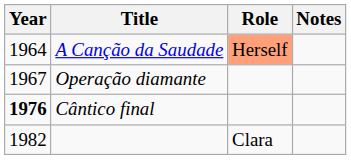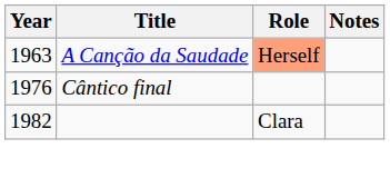 <table class="wikitable sortable">
 <tr>
 <th>Year</th>
 <th>Title</th>
 <th>Role</th>
 <th class="unsortable">Notes</th>
 </tr>
 <tr>
-<td>1964</td>
+<td>1963</td>
 <td><em><a href='#'>A Canção da Saudade</a></em></td>
 <td style="background: lightsalmon;">Herself</td>
 <td></td>
 </tr>
 <tr>
-<td>1967</td>
-<td><em>Operação diamante</em></td>
-<td></td>
-<td></td>
-</tr>
-<tr>
-<td><strong>1976</strong></td>
+<td>1976</td>
 <td><em>Cântico final</em></td>
 <td></td>
 <td></td>
 </tr>
 <tr>
 <td>1982</td>
 <td><em></em></td>
 <td>Clara</td>
 <td></td>
 </tr>
 </table>
